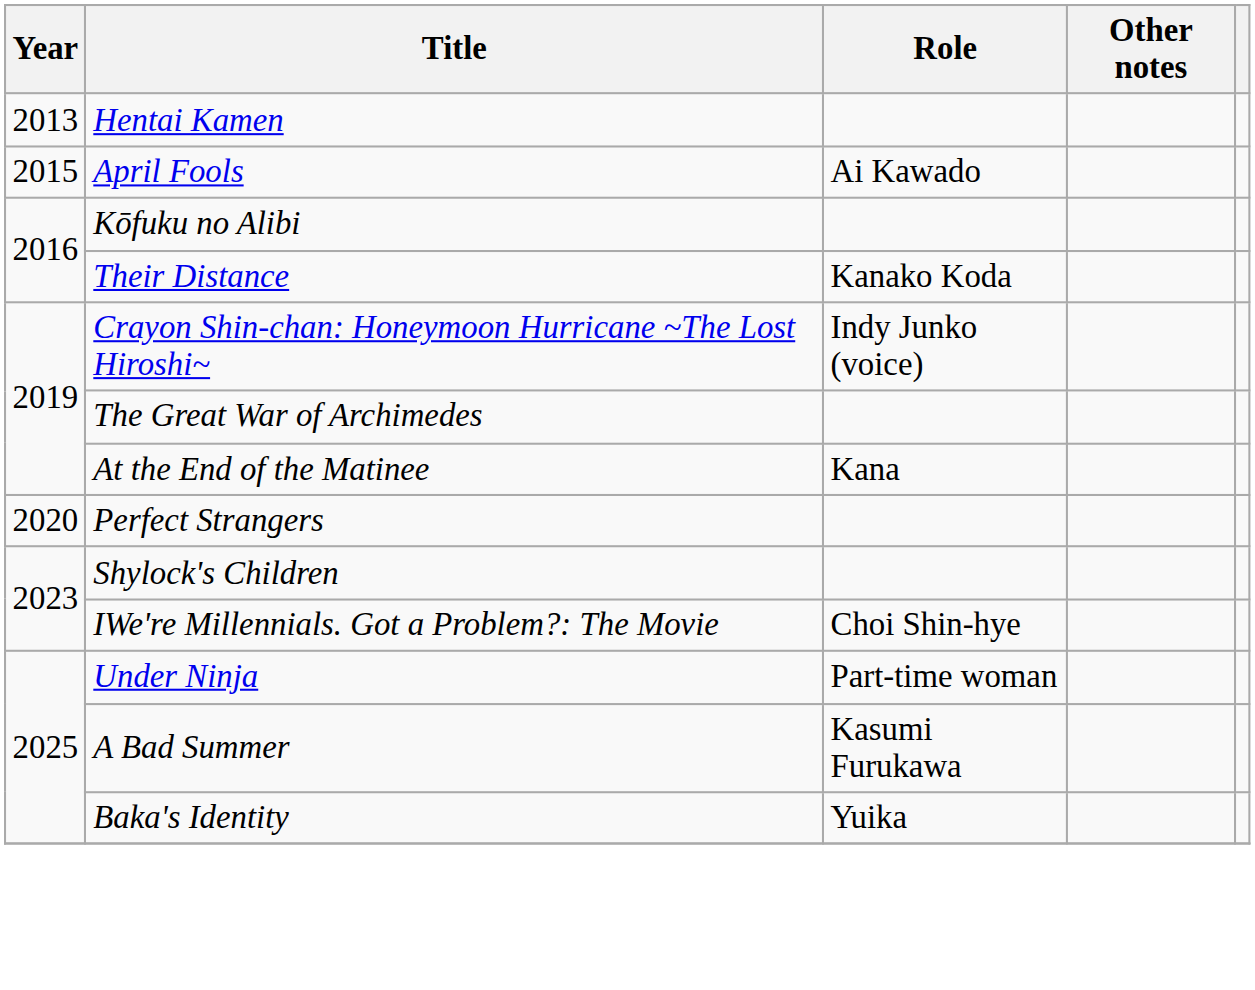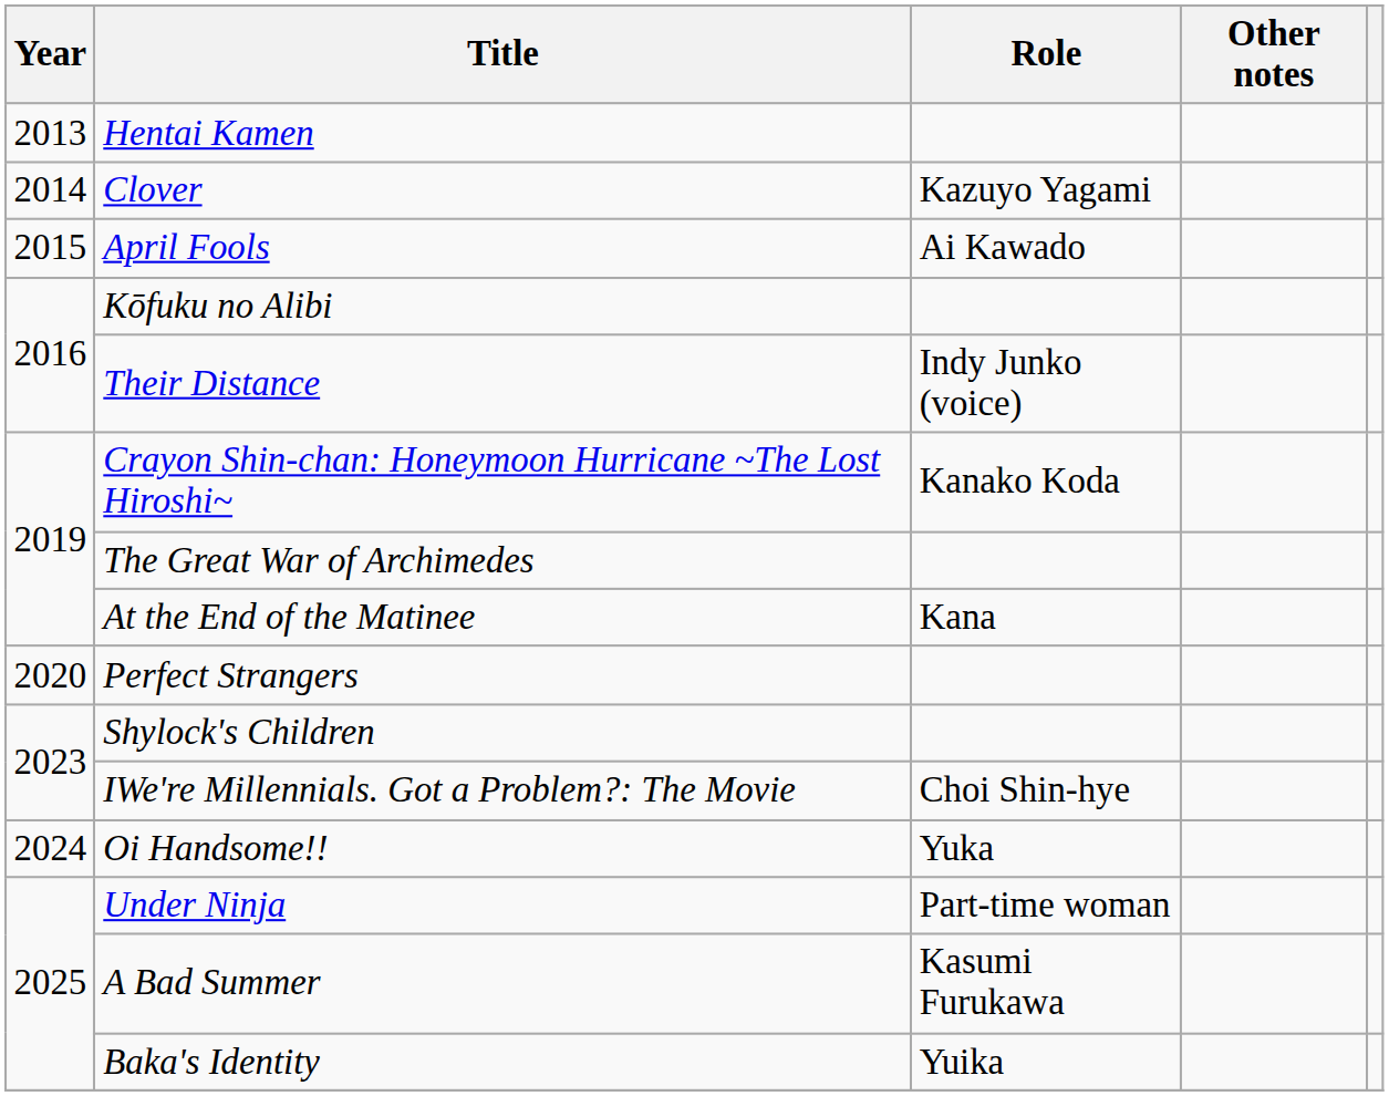 <table class="wikitable">
 <tr>
 <th>Year</th>
 <th>Title</th>
 <th>Role</th>
 <th>Other notes</th>
 <th></th>
 </tr>
 <tr>
 <td>2013</td>
 <td><em><a href='#'>Hentai Kamen</a></em></td>
 <td></td>
+<td></td>
+<td></td>
+</tr>
+<tr>
+<td>2014</td>
+<td><em><a href='#'>Clover</a></em></td>
+<td>Kazuyo Yagami</td>
 <td></td>
 <td></td>
 </tr>
 <tr>
 <td>2015</td>
 <td><em><a href='#'>April Fools</a></em></td>
 <td>Ai Kawado</td>
 <td></td>
 <td></td>
 </tr>
 <tr>
 <td rowspan="2">2016</td>
 <td><em>Kōfuku no Alibi</em></td>
 <td></td>
 <td></td>
 <td></td>
 </tr>
 <tr>
 <td><em><a href='#'>Their Distance</a></em></td>
-<td>Kanako Koda</td>
+<td>Indy Junko (voice)</td>
 <td></td>
 <td></td>
 </tr>
 <tr>
 <td rowspan="3">2019</td>
 <td><em><a href='#'>Crayon Shin-chan: Honeymoon Hurricane ~The Lost Hiroshi~</a></em></td>
-<td>Indy Junko (voice)</td>
+<td>Kanako Koda</td>
 <td></td>
 <td></td>
 </tr>
 <tr>
 <td><em>The Great War of Archimedes</em></td>
 <td></td>
 <td></td>
 <td></td>
 </tr>
 <tr>
 <td><em>At the End of the Matinee</em></td>
 <td>Kana</td>
 <td></td>
 <td></td>
 </tr>
 <tr>
 <td>2020</td>
 <td><em>Perfect Strangers</em></td>
 <td></td>
 <td></td>
 <td></td>
 </tr>
 <tr>
 <td rowspan=2>2023</td>
 <td><em>Shylock's Children</em></td>
 <td></td>
 <td></td>
 <td></td>
 </tr>
 <tr>
 <td><em>IWe're Millennials. Got a Problem?: The Movie</em></td>
 <td>Choi Shin-hye</td>
 <td></td>
 <td></td>
 </tr>
 <tr>
+<td>2024</td>
+<td><em>Oi Handsome!!</em></td>
+<td>Yuka</td>
+<td></td>
+<td></td>
+</tr>
+<tr>
 <td rowspan="3">2025</td>
 <td><em><a href='#'>Under Ninja</a></em></td>
 <td>Part-time woman</td>
 <td></td>
 <td></td>
 </tr>
 <tr>
 <td><em>A Bad Summer</em></td>
 <td>Kasumi Furukawa</td>
 <td></td>
 <td></td>
 </tr>
 <tr>
 <td><em>Baka's Identity</em></td>
 <td>Yuika</td>
 <td></td>
 <td></td>
 </tr>
 <tr>
 </tr>
 </table>
